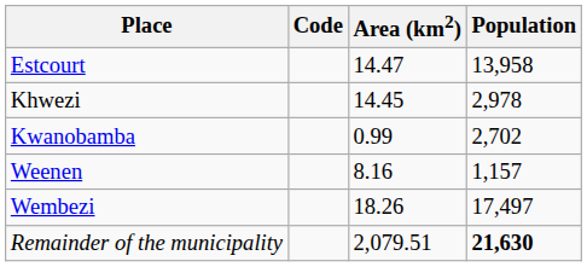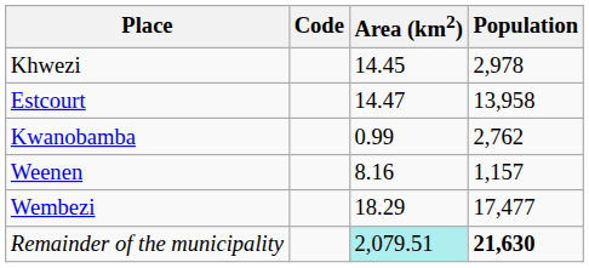 <table class="wikitable sortable">
 <tr>
 <th>Place</th>
 <th>Code</th>
 <th>Area (km<sup>2</sup>)</th>
 <th>Population</th>
 </tr>
 <tr>
+<td>Khwezi</td>
+<td></td>
+<td>14.45</td>
+<td>2,978</td>
+</tr>
+<tr>
 <td><a href='#'>Estcourt</a></td>
 <td></td>
 <td>14.47</td>
 <td>13,958</td>
 </tr>
 <tr>
-<td>Khwezi</td>
-<td></td>
-<td>14.45</td>
-<td>2,978</td>
-</tr>
-<tr>
 <td><a href='#'>Kwanobamba</a></td>
 <td></td>
 <td>0.99</td>
-<td>2,702</td>
+<td>2,762</td>
 </tr>
 <tr>
 <td><a href='#'>Weenen</a></td>
 <td></td>
 <td>8.16</td>
 <td>1,157</td>
 </tr>
 <tr>
 <td><a href='#'>Wembezi</a></td>
 <td></td>
-<td>18.26</td>
-<td>17,497</td>
+<td>18.29</td>
+<td>17,477</td>
 </tr>
 <tr>
 <td><em>Remainder of the municipality</em></td>
 <td></td>
-<td>2,079.51</td>
+<td style="background: paleturquoise;">2,079.51</td>
 <td><strong>21,630</strong></td>
 </tr>
 </table>
